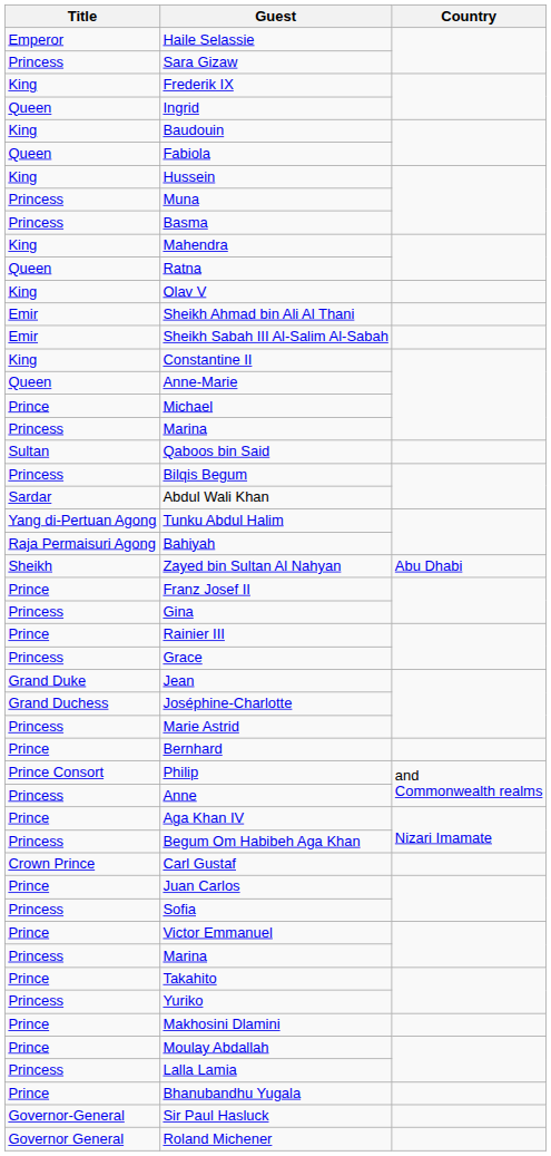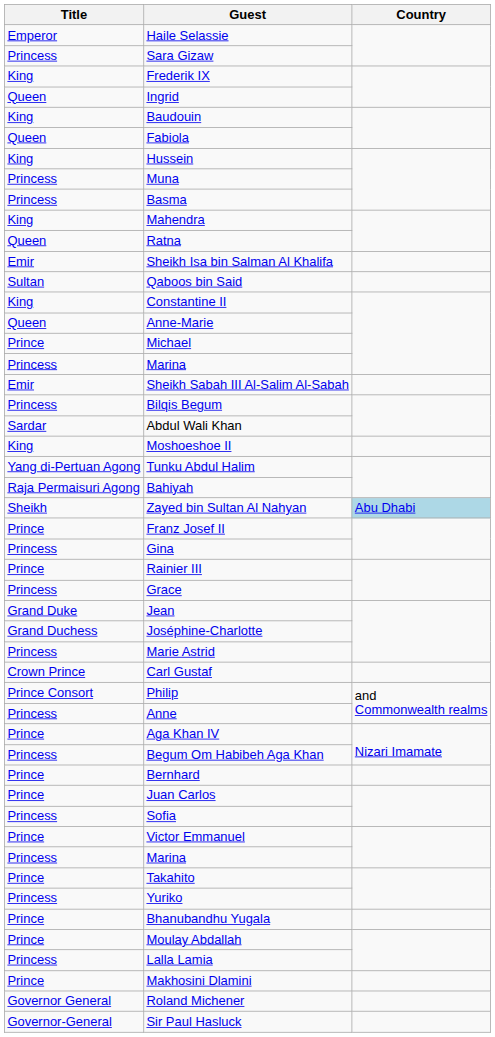 <table class="wikitable sortable">
 <tr>
 <th>Title</th>
 <th>Guest</th>
 <th>Country</th>
 </tr>
 <tr>
 <td><a href='#'>Emperor</a></td>
 <td><a href='#'>Haile Selassie</a></td>
 <td rowspan="2"></td>
 </tr>
 <tr>
 <td><a href='#'>Princess</a></td>
 <td><a href='#'>Sara Gizaw</a></td>
 </tr>
 <tr>
 <td><a href='#'>King</a></td>
 <td><a href='#'>Frederik IX</a></td>
 <td rowspan="2"></td>
 </tr>
 <tr>
 <td><a href='#'>Queen</a></td>
 <td><a href='#'>Ingrid</a></td>
 </tr>
 <tr>
 <td><a href='#'>King</a></td>
 <td><a href='#'>Baudouin</a></td>
 <td rowspan="2"></td>
 </tr>
 <tr>
 <td><a href='#'>Queen</a></td>
 <td><a href='#'>Fabiola</a></td>
 </tr>
 <tr>
 <td><a href='#'>King</a></td>
 <td><a href='#'>Hussein</a></td>
 <td rowspan="3"></td>
 </tr>
 <tr>
 <td><a href='#'>Princess</a></td>
 <td><a href='#'>Muna</a></td>
 </tr>
 <tr>
 <td><a href='#'>Princess</a></td>
 <td><a href='#'>Basma</a></td>
 </tr>
 <tr>
 <td><a href='#'>King</a></td>
 <td><a href='#'>Mahendra</a></td>
 <td rowspan="2"></td>
 </tr>
 <tr>
 <td><a href='#'>Queen</a></td>
 <td><a href='#'>Ratna</a></td>
 </tr>
 <tr>
-<td><a href='#'>King</a></td>
-<td><a href='#'>Olav V</a></td>
+<td><a href='#'>Emir</a></td>
+<td><a href='#'>Sheikh Isa bin Salman Al Khalifa</a></td>
 <td></td>
 </tr>
 <tr>
-<td><a href='#'>Emir</a></td>
-<td><a href='#'>Sheikh Ahmad bin Ali Al Thani</a></td>
-<td></td>
-</tr>
-<tr>
-<td><a href='#'>Emir</a></td>
-<td><a href='#'>Sheikh Sabah III Al-Salim Al-Sabah</a></td>
+<td><a href='#'>Sultan</a></td>
+<td><a href='#'>Qaboos bin Said</a></td>
 <td></td>
 </tr>
 <tr>
 <td><a href='#'>King</a></td>
 <td><a href='#'>Constantine II</a></td>
 <td rowspan="4"></td>
 </tr>
 <tr>
 <td><a href='#'>Queen</a></td>
 <td><a href='#'>Anne-Marie</a></td>
 </tr>
 <tr>
 <td><a href='#'>Prince</a></td>
 <td><a href='#'>Michael</a></td>
 </tr>
 <tr>
 <td><a href='#'>Princess</a></td>
 <td><a href='#'>Marina</a></td>
 </tr>
 <tr>
-<td><a href='#'>Sultan</a></td>
-<td><a href='#'>Qaboos bin Said</a></td>
+<td><a href='#'>Emir</a></td>
+<td><a href='#'>Sheikh Sabah III Al-Salim Al-Sabah</a></td>
 <td></td>
 </tr>
 <tr>
 <td><a href='#'>Princess</a></td>
 <td><a href='#'>Bilqis Begum</a></td>
 <td rowspan="2"></td>
 </tr>
 <tr>
 <td><a href='#'>Sardar</a></td>
 <td>Abdul Wali Khan</td>
+</tr>
+<tr>
+<td><a href='#'>King</a></td>
+<td><a href='#'>Moshoeshoe II</a></td>
+<td></td>
 </tr>
 <tr>
 <td><a href='#'>Yang di-Pertuan Agong</a></td>
 <td><a href='#'>Tunku Abdul Halim</a></td>
 <td rowspan="2"></td>
 </tr>
 <tr>
 <td><a href='#'>Raja Permaisuri Agong</a></td>
 <td><a href='#'>Bahiyah</a></td>
 </tr>
 <tr>
 <td><a href='#'>Sheikh</a></td>
 <td><a href='#'>Zayed bin Sultan Al Nahyan</a></td>
-<td> <a href='#'>Abu Dhabi</a></td>
+<td style="background: lightblue;"> <a href='#'>Abu Dhabi</a></td>
 </tr>
 <tr>
 <td><a href='#'>Prince</a></td>
 <td><a href='#'>Franz Josef II</a></td>
 <td rowspan="2"></td>
 </tr>
 <tr>
 <td><a href='#'>Princess</a></td>
 <td><a href='#'>Gina</a></td>
 </tr>
 <tr>
 <td><a href='#'>Prince</a></td>
 <td><a href='#'>Rainier III</a></td>
 <td rowspan="2"></td>
 </tr>
 <tr>
 <td><a href='#'>Princess</a></td>
 <td><a href='#'>Grace</a></td>
 </tr>
 <tr>
 <td><a href='#'>Grand Duke</a></td>
 <td><a href='#'>Jean</a></td>
 <td rowspan="3"></td>
 </tr>
 <tr>
 <td><a href='#'>Grand Duchess</a></td>
 <td><a href='#'>Joséphine-Charlotte</a></td>
 </tr>
 <tr>
 <td><a href='#'>Princess</a></td>
 <td><a href='#'>Marie Astrid</a></td>
 </tr>
 <tr>
-<td><a href='#'>Prince</a></td>
-<td><a href='#'>Bernhard</a></td>
+<td><a href='#'>Crown Prince</a></td>
+<td><a href='#'>Carl Gustaf</a></td>
 <td></td>
 </tr>
 <tr>
 <td><a href='#'>Prince Consort</a></td>
 <td><a href='#'>Philip</a></td>
 <td rowspan="2"> and<br><a href='#'>Commonwealth realms</a></td>
 </tr>
 <tr>
 <td><a href='#'>Princess</a></td>
 <td><a href='#'>Anne</a></td>
 </tr>
 <tr>
 <td><a href='#'>Prince</a></td>
 <td><a href='#'>Aga Khan IV</a></td>
 <td rowspan="2"><br> <a href='#'>Nizari Imamate</a></td>
 </tr>
 <tr>
 <td><a href='#'>Princess</a></td>
 <td><a href='#'>Begum Om Habibeh Aga Khan</a></td>
 </tr>
 <tr>
-<td><a href='#'>Crown Prince</a></td>
-<td><a href='#'>Carl Gustaf</a></td>
+<td><a href='#'>Prince</a></td>
+<td><a href='#'>Bernhard</a></td>
 <td></td>
 </tr>
 <tr>
 <td><a href='#'>Prince</a></td>
 <td><a href='#'>Juan Carlos</a></td>
 <td rowspan="2"></td>
 </tr>
 <tr>
 <td><a href='#'>Princess</a></td>
 <td><a href='#'>Sofia</a></td>
 </tr>
 <tr>
 <td><a href='#'>Prince</a></td>
 <td><a href='#'>Victor Emmanuel</a></td>
 <td rowspan="2"></td>
 </tr>
 <tr>
 <td><a href='#'>Princess</a></td>
 <td><a href='#'>Marina</a></td>
 </tr>
 <tr>
 <td><a href='#'>Prince</a></td>
 <td><a href='#'>Takahito</a></td>
 <td rowspan="2"></td>
 </tr>
 <tr>
 <td><a href='#'>Princess</a></td>
 <td><a href='#'>Yuriko</a></td>
 </tr>
 <tr>
 <td><a href='#'>Prince</a></td>
-<td><a href='#'>Makhosini Dlamini</a></td>
+<td><a href='#'>Bhanubandhu Yugala</a></td>
 <td></td>
 </tr>
 <tr>
 <td><a href='#'>Prince</a></td>
 <td><a href='#'>Moulay Abdallah</a></td>
 <td rowspan="2"></td>
 </tr>
 <tr>
 <td><a href='#'>Princess</a></td>
 <td><a href='#'>Lalla Lamia</a></td>
 </tr>
 <tr>
 <td><a href='#'>Prince</a></td>
-<td><a href='#'>Bhanubandhu Yugala</a></td>
+<td><a href='#'>Makhosini Dlamini</a></td>
+<td></td>
+</tr>
+<tr>
+<td><a href='#'>Governor General</a></td>
+<td><a href='#'>Roland Michener</a></td>
 <td></td>
 </tr>
 <tr>
 <td><a href='#'>Governor-General</a></td>
 <td><a href='#'>Sir Paul Hasluck</a></td>
 <td></td>
 </tr>
-<tr>
-<td><a href='#'>Governor General</a></td>
-<td><a href='#'>Roland Michener</a></td>
-<td></td>
-</tr>
 </table>
